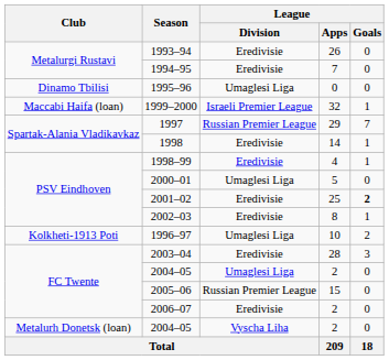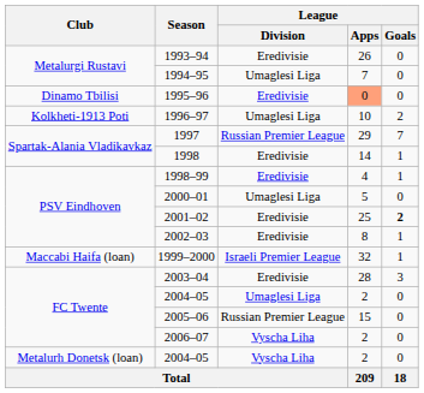 <table class="wikitable" style="text-align:center">
 <tr>
 <th rowspan="2">Club</th>
 <th rowspan="2">Season</th>
 <th colspan="3">League</th>
 </tr>
 <tr>
 <th>Division</th>
 <th>Apps</th>
 <th>Goals</th>
 </tr>
 <tr>
 <td rowspan="2"><a href='#'>Metalurgi Rustavi</a></td>
 <td>1993–94</td>
 <td>Eredivisie</td>
 <td>26</td>
 <td>0</td>
 </tr>
 <tr>
 <td>1994–95</td>
-<td>Eredivisie</td>
+<td>Umaglesi Liga</td>
 <td>7</td>
 <td>0</td>
 </tr>
 <tr>
 <td><a href='#'>Dinamo Tbilisi</a></td>
 <td>1995–96</td>
-<td>Umaglesi Liga</td>
-<td>0</td>
+<td><a href='#'>Eredivisie</a></td>
+<td style="background: lightsalmon;">0</td>
 <td>0</td>
 </tr>
 <tr>
-<td><a href='#'>Maccabi Haifa</a> (loan)</td>
-<td>1999–2000</td>
-<td><a href='#'>Israeli Premier League</a></td>
-<td>32</td>
-<td>1</td>
+<td><a href='#'>Kolkheti-1913 Poti</a></td>
+<td>1996–97</td>
+<td>Umaglesi Liga</td>
+<td>10</td>
+<td>2</td>
 </tr>
 <tr>
 <td rowspan="2"><a href='#'>Spartak-Alania Vladikavkaz</a></td>
 <td>1997</td>
 <td><a href='#'>Russian Premier League</a></td>
 <td>29</td>
 <td>7</td>
 </tr>
 <tr>
 <td>1998</td>
 <td>Eredivisie</td>
 <td>14</td>
 <td>1</td>
 </tr>
 <tr>
 <td rowspan="4"><a href='#'>PSV Eindhoven</a></td>
 <td>1998–99</td>
 <td><a href='#'>Eredivisie</a></td>
 <td>4</td>
 <td>1</td>
 </tr>
 <tr>
 <td>2000–01</td>
 <td>Umaglesi Liga</td>
 <td>5</td>
 <td>0</td>
 </tr>
 <tr>
 <td>2001–02</td>
 <td>Eredivisie</td>
 <td>25</td>
 <td><strong>2</strong></td>
 </tr>
 <tr>
 <td>2002–03</td>
 <td>Eredivisie</td>
 <td>8</td>
 <td>1</td>
 </tr>
 <tr>
-<td><a href='#'>Kolkheti-1913 Poti</a></td>
-<td>1996–97</td>
-<td>Umaglesi Liga</td>
-<td>10</td>
-<td>2</td>
+<td><a href='#'>Maccabi Haifa</a> (loan)</td>
+<td>1999–2000</td>
+<td><a href='#'>Israeli Premier League</a></td>
+<td>32</td>
+<td>1</td>
 </tr>
 <tr>
 <td rowspan="4"><a href='#'>FC Twente</a></td>
 <td>2003–04</td>
 <td>Eredivisie</td>
 <td>28</td>
 <td>3</td>
 </tr>
 <tr>
 <td>2004–05</td>
 <td><a href='#'>Umaglesi Liga</a></td>
 <td>2</td>
 <td>0</td>
 </tr>
 <tr>
 <td>2005–06</td>
 <td>Russian Premier League</td>
 <td>15</td>
 <td>0</td>
 </tr>
 <tr>
 <td>2006–07</td>
-<td>Eredivisie</td>
+<td><a href='#'>Vyscha Liha</a></td>
 <td>2</td>
 <td>0</td>
 </tr>
 <tr>
 <td><a href='#'>Metalurh Donetsk</a> (loan)</td>
 <td>2004–05</td>
 <td><a href='#'>Vyscha Liha</a></td>
 <td>2</td>
 <td>0</td>
 </tr>
 <tr>
 <th colspan="3">Total</th>
 <th>209</th>
 <th>18</th>
 </tr>
 </table>
